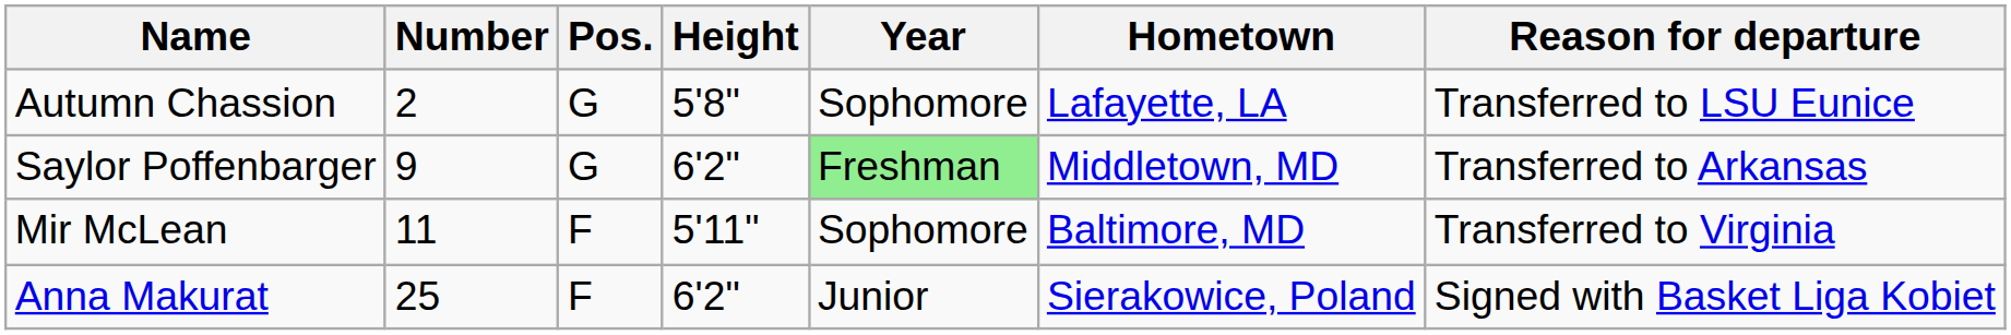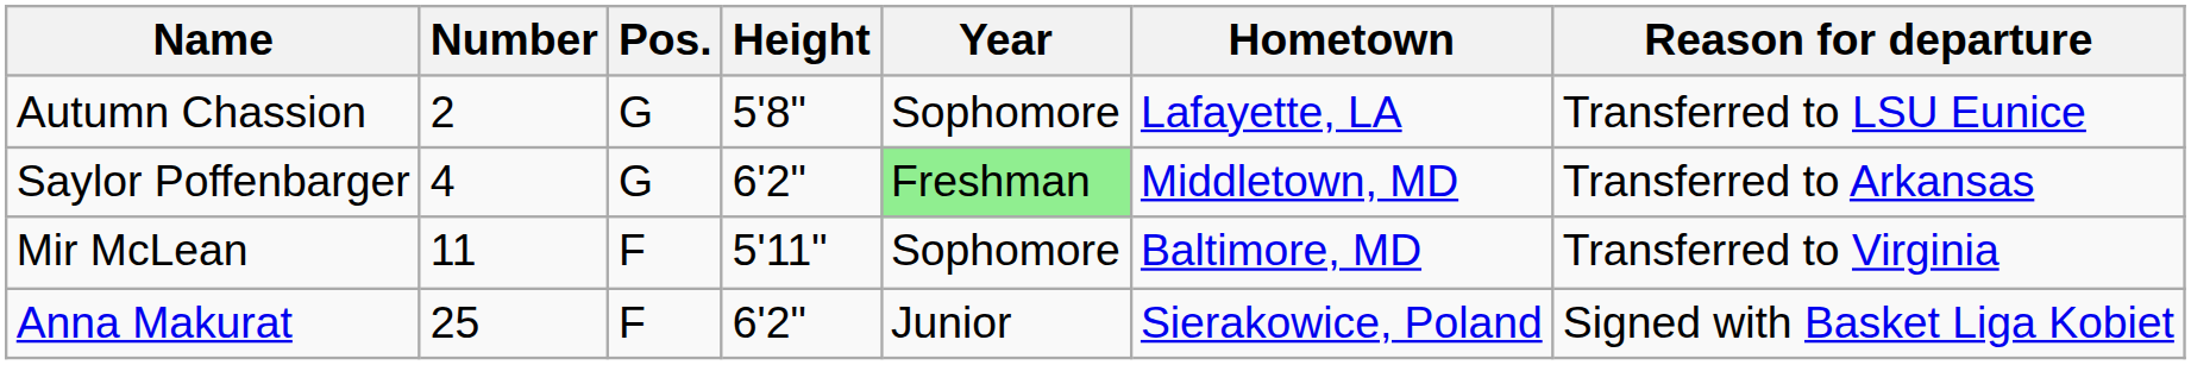 <table class="wikitable" border="1">
 <tr>
 <th>Name</th>
 <th>Number</th>
 <th>Pos.</th>
 <th>Height</th>
 <th>Year</th>
 <th>Hometown</th>
 <th class="unsortable">Reason for departure</th>
 </tr>
 <tr>
 <td>Autumn Chassion</td>
 <td>2</td>
 <td>G</td>
 <td>5'8"</td>
 <td>Sophomore</td>
 <td><a href='#'>Lafayette, LA</a></td>
 <td>Transferred to <a href='#'>LSU Eunice</a></td>
 </tr>
 <tr>
 <td>Saylor Poffenbarger</td>
-<td>9</td>
+<td>4</td>
 <td>G</td>
 <td>6'2"</td>
 <td style="background: lightgreen;">Freshman</td>
 <td><a href='#'>Middletown, MD</a></td>
 <td>Transferred to <a href='#'>Arkansas</a></td>
 </tr>
 <tr>
 <td>Mir McLean</td>
 <td>11</td>
 <td>F</td>
 <td>5'11"</td>
 <td>Sophomore</td>
 <td><a href='#'>Baltimore, MD</a></td>
 <td>Transferred to <a href='#'>Virginia</a></td>
 </tr>
 <tr>
 <td><a href='#'>Anna Makurat</a></td>
 <td>25</td>
 <td>F</td>
 <td>6'2"</td>
 <td>Junior</td>
 <td><a href='#'>Sierakowice, Poland</a></td>
 <td>Signed with <a href='#'>Basket Liga Kobiet</a></td>
 </tr>
 </table>
